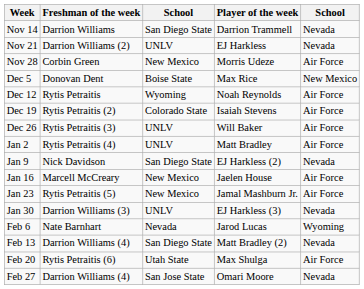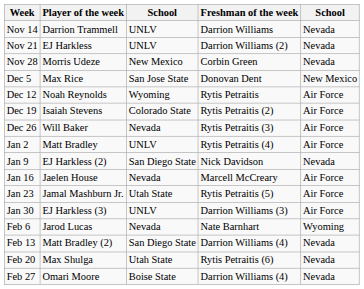 <table class=wikitable>
 <tr>
 <th>Week</th>
+<th>Player of the week</th>
+<th>School</th>
 <th>Freshman of the week</th>
-<th>School</th>
-<th>Player of the week</th>
 <th>School</th>
 </tr>
 <tr>
 <td>Nov 14</td>
+<td>Darrion Trammell</td>
+<td style=>UNLV</td>
 <td>Darrion Williams</td>
-<td style=>San Diego State</td>
-<td>Darrion Trammell</td>
 <td style=>Nevada</td>
 </tr>
 <tr>
 <td>Nov 21</td>
+<td>EJ Harkless</td>
+<td style=>UNLV</td>
 <td>Darrion Williams (2)</td>
-<td style=>UNLV</td>
-<td>EJ Harkless</td>
 <td style=>Nevada</td>
 </tr>
 <tr>
 <td>Nov 28</td>
+<td>Morris Udeze</td>
+<td style=>New Mexico</td>
 <td>Corbin Green</td>
-<td style=>New Mexico</td>
-<td>Morris Udeze</td>
-<td style=>Air Force</td>
+<td style=>Nevada</td>
 </tr>
 <tr>
 <td>Dec 5</td>
+<td>Max Rice</td>
+<td style=>San Jose State</td>
 <td>Donovan Dent</td>
-<td style=>Boise State</td>
-<td>Max Rice</td>
 <td style=>New Mexico</td>
 </tr>
 <tr>
 <td>Dec 12</td>
+<td>Noah Reynolds</td>
+<td style=>Wyoming</td>
 <td>Rytis Petraitis</td>
-<td style=>Wyoming</td>
-<td>Noah Reynolds</td>
 <td style=>Air Force</td>
 </tr>
 <tr>
 <td>Dec 19</td>
+<td>Isaiah Stevens</td>
+<td style=>Colorado State</td>
 <td>Rytis Petraitis (2)</td>
-<td style=>Colorado State</td>
-<td>Isaiah Stevens</td>
 <td style=>Air Force</td>
 </tr>
 <tr>
 <td>Dec 26</td>
+<td>Will Baker</td>
+<td style=>Nevada</td>
 <td>Rytis Petraitis (3)</td>
-<td style=>UNLV</td>
-<td>Will Baker</td>
 <td style=>Air Force</td>
 </tr>
 <tr>
 <td>Jan 2</td>
+<td>Matt Bradley</td>
+<td style=>UNLV</td>
 <td>Rytis Petraitis (4)</td>
-<td style=>UNLV</td>
-<td>Matt Bradley</td>
 <td style=>Air Force</td>
 </tr>
 <tr>
 <td>Jan 9</td>
+<td>EJ Harkless (2)</td>
+<td style=>San Diego State</td>
 <td>Nick Davidson</td>
-<td style=>San Diego State</td>
-<td>EJ Harkless (2)</td>
 <td style=>Nevada</td>
 </tr>
 <tr>
 <td>Jan 16</td>
+<td>Jaelen House</td>
+<td style=>Nevada</td>
 <td>Marcell McCreary</td>
-<td style=>New Mexico</td>
-<td>Jaelen House</td>
 <td style=>Air Force</td>
 </tr>
 <tr>
 <td>Jan 23</td>
+<td>Jamal Mashburn Jr.</td>
+<td style=>Utah State</td>
 <td>Rytis Petraitis (5)</td>
-<td style=>New Mexico</td>
-<td>Jamal Mashburn Jr.</td>
 <td style=>Air Force</td>
 </tr>
 <tr>
 <td>Jan 30</td>
+<td>EJ Harkless (3)</td>
+<td style=>UNLV</td>
 <td>Darrion Williams (3)</td>
-<td style=>UNLV</td>
-<td>EJ Harkless (3)</td>
-<td style=>Nevada</td>
+<td style=>Air Force</td>
 </tr>
 <tr>
 <td>Feb 6</td>
+<td>Jarod Lucas</td>
+<td style=>Nevada</td>
 <td>Nate Barnhart</td>
-<td style=>Nevada</td>
-<td>Jarod Lucas</td>
 <td style=>Wyoming</td>
 </tr>
 <tr>
 <td>Feb 13</td>
+<td>Matt Bradley (2)</td>
+<td style=>San Diego State</td>
 <td>Darrion Williams (4)</td>
-<td style=>San Diego State</td>
-<td>Matt Bradley (2)</td>
 <td style=>Nevada</td>
 </tr>
 <tr>
 <td>Feb 20</td>
+<td>Max Shulga</td>
+<td style=>Utah State</td>
 <td>Rytis Petraitis (6)</td>
-<td style=>Utah State</td>
-<td>Max Shulga</td>
-<td style=>Air Force</td>
+<td style=>Nevada</td>
 </tr>
 <tr>
 <td>Feb 27</td>
+<td>Omari Moore</td>
+<td style=>Boise State</td>
 <td>Darrion Williams (4)</td>
-<td style=>San Jose State</td>
-<td>Omari Moore</td>
 <td style=>Nevada</td>
 </tr>
 </table>
